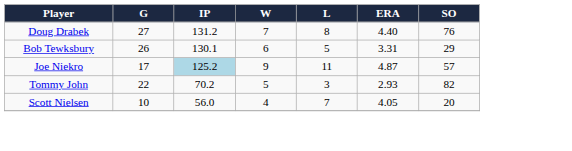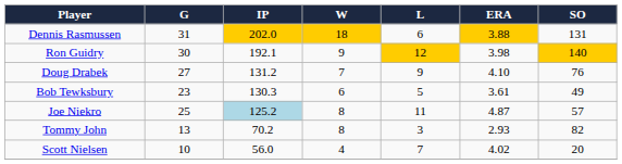 <table class="wikitable sortable">
 <tr>
 <th style="background:#1c2841;color:white;" width="16%">Player</th>
 <th style="background:#1c2841;color:white;" width="9%">G</th>
 <th style="background:#1c2841;color:white;" width="9%">IP</th>
 <th style="background:#1c2841;color:white;" width="9%">W</th>
 <th style="background:#1c2841;color:white;" width="9%">L</th>
 <th style="background:#1c2841;color:white;" width="9%">ERA</th>
 <th style="background:#1c2841;color:white;" width="9%">SO</th>
 </tr>
 <tr align="center">
+<td><a href='#'>Dennis Rasmussen</a></td>
+<td>31</td>
+<td bgcolor="#FFCC00">202.0</td>
+<td bgcolor="#FFCC00">18</td>
+<td>6</td>
+<td bgcolor="FFCC00">3.88</td>
+<td>131</td>
+</tr>
+<tr align="center">
+<td><a href='#'>Ron Guidry</a></td>
+<td>30</td>
+<td>192.1</td>
+<td>9</td>
+<td bgcolor="#FFCC00">12</td>
+<td>3.98</td>
+<td bgcolor="#FFCC00">140</td>
+</tr>
+<tr align="center">
 <td><a href='#'>Doug Drabek</a></td>
 <td>27</td>
 <td>131.2</td>
 <td>7</td>
-<td>8</td>
-<td>4.40</td>
+<td>9</td>
+<td>4.10</td>
 <td>76</td>
 </tr>
 <tr align=center>
 <td><a href='#'>Bob Tewksbury</a></td>
-<td>26</td>
-<td>130.1</td>
+<td>23</td>
+<td>130.3</td>
 <td>6</td>
 <td>5</td>
-<td>3.31</td>
-<td>29</td>
+<td>3.61</td>
+<td>49</td>
 </tr>
 <tr align=center>
 <td><a href='#'>Joe Niekro</a></td>
-<td>17</td>
+<td>25</td>
 <td style="background: lightblue;">125.2</td>
-<td>9</td>
+<td>8</td>
 <td>11</td>
 <td>4.87</td>
 <td>57</td>
 </tr>
 <tr align="center">
 <td><a href='#'>Tommy John</a></td>
-<td>22</td>
+<td>13</td>
 <td>70.2</td>
-<td>5</td>
+<td>8</td>
 <td>3</td>
 <td>2.93</td>
 <td>82</td>
 </tr>
 <tr align="center">
 <td><a href='#'>Scott Nielsen</a></td>
 <td>10</td>
 <td>56.0</td>
 <td>4</td>
 <td>7</td>
-<td>4.05</td>
+<td>4.02</td>
 <td>20</td>
 </tr>
 <tr align="center">
 </tr>
 </table>
